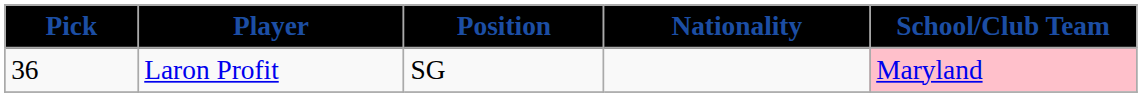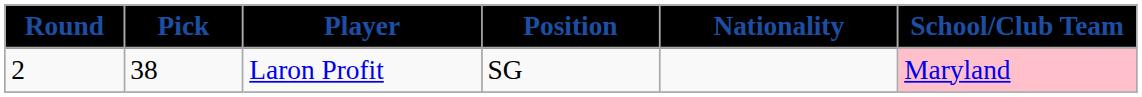 <table class="wikitable sortable sortable">
 <tr>
+<th style="background:#000000; color:#1C4EA4"  width="10%">Round</th>
 <th style="background:#000000; color:#1C4EA4"  width="10%">Pick</th>
 <th style="background:#000000; color:#1C4EA4"  width="20%">Player</th>
 <th style="background:#000000; color:#1C4EA4"  width="15%">Position</th>
 <th style="background:#000000; color:#1C4EA4"  width="20%">Nationality</th>
 <th style="background:#000000; color:#1C4EA4"  width="20%">School/Club Team</th>
 </tr>
 <tr>
-<td>36</td>
+<td>2</td>
+<td>38</td>
 <td><a href='#'>Laron Profit</a></td>
 <td>SG</td>
 <td></td>
 <td style="background: pink;"><a href='#'>Maryland</a></td>
 </tr>
 </table>
